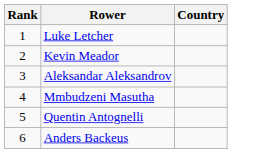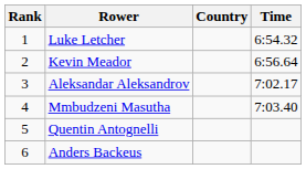 <table class="wikitable" style="text-align:center">
 <tr>
 <th>Rank</th>
 <th>Rower</th>
 <th>Country</th>
+<th>Time</th>
 </tr>
 <tr>
 <td>1</td>
 <td align="left"><a href='#'>Luke Letcher</a></td>
 <td align="left"></td>
+<td>6:54.32</td>
 </tr>
 <tr>
 <td>2</td>
 <td align="left"><a href='#'>Kevin Meador</a></td>
 <td align="left"></td>
+<td>6:56.64</td>
 </tr>
 <tr>
 <td>3</td>
 <td align="left"><a href='#'>Aleksandar Aleksandrov</a></td>
 <td align="left"></td>
+<td>7:02.17</td>
 </tr>
 <tr>
 <td>4</td>
 <td align="left"><a href='#'>Mmbudzeni Masutha</a></td>
 <td align="left"></td>
+<td>7:03.40</td>
 </tr>
 <tr>
 <td>5</td>
 <td align="left"><a href='#'>Quentin Antognelli</a></td>
 <td align="left"></td>
+<td></td>
 </tr>
 <tr>
 <td>6</td>
 <td align="left"><a href='#'>Anders Backeus</a></td>
 <td align="left"></td>
+<td></td>
 </tr>
 </table>
